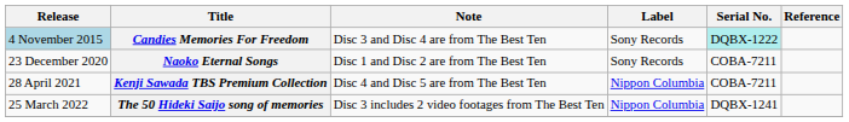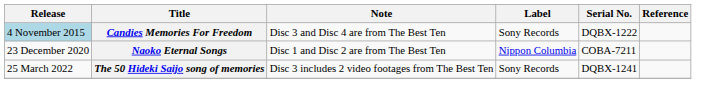 <table class="wikitable sortable" style="font-size:small">
 <tr>
 <th>Release</th>
 <th>Title</th>
 <th>Note</th>
 <th>Label</th>
 <th>Serial No.</th>
 <th>Reference</th>
 </tr>
 <tr>
 <td style="background: lightblue;">4 November 2015</td>
 <th><em><a href='#'>Candies</a> Memories For Freedom</em></th>
 <td>Disc 3 and Disc 4 are from The Best Ten</td>
 <td>Sony Records</td>
-<td style="background: paleturquoise;">DQBX-1222</td>
+<td>DQBX-1222</td>
 <td></td>
 </tr>
 <tr>
 <td>23 December 2020</td>
 <th><em><a href='#'>Naoko</a> Eternal Songs</em></th>
 <td>Disc 1 and Disc 2 are from The Best Ten</td>
-<td>Sony Records</td>
-<td>COBA-7211</td>
-<td></td>
-</tr>
-<tr>
-<td>28 April 2021</td>
-<th><em><a href='#'>Kenji Sawada</a> TBS Premium Collection</em></th>
-<td>Disc 4 and Disc 5 are from The Best Ten</td>
 <td><a href='#'>Nippon Columbia</a></td>
 <td>COBA-7211</td>
 <td></td>
 </tr>
 <tr>
 <td>25 March 2022</td>
 <th><em>The 50 <a href='#'>Hideki Saijo</a> song of memories</em></th>
 <td>Disc 3 includes 2 video footages from The Best Ten</td>
-<td><a href='#'>Nippon Columbia</a></td>
+<td>Sony Records</td>
 <td>DQBX-1241</td>
 <td></td>
 </tr>
 <tr>
 </tr>
 </table>
